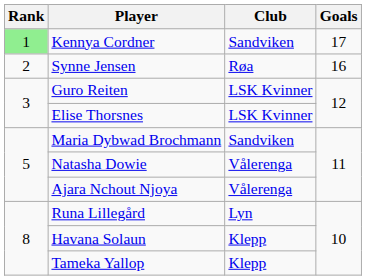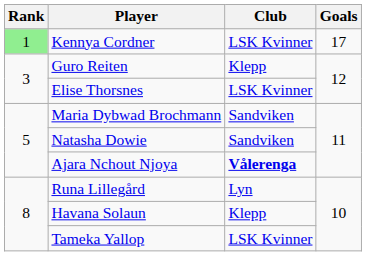 <table class="wikitable" style="text-align:center">
 <tr>
 <th>Rank</th>
 <th>Player</th>
 <th>Club</th>
 <th>Goals</th>
 </tr>
 <tr>
 <td rowspan="1" style="background: lightgreen;">1</td>
 <td align="left"> <a href='#'>Kennya Cordner</a></td>
-<td align="left"><a href='#'>Sandviken</a></td>
+<td align="left"><a href='#'>LSK Kvinner</a></td>
 <td rowspan="1">17</td>
-</tr>
-<tr>
-<td rowspan="1">2</td>
-<td align="left"> <a href='#'>Synne Jensen</a></td>
-<td align="left"><a href='#'>Røa</a></td>
-<td rowspan="1">16</td>
 </tr>
 <tr>
 <td rowspan="2">3</td>
 <td align="left"> <a href='#'>Guro Reiten</a></td>
-<td align="left"><a href='#'>LSK Kvinner</a></td>
+<td align="left"><a href='#'>Klepp</a></td>
 <td rowspan="2">12</td>
 </tr>
 <tr>
 <td align="left"> <a href='#'>Elise Thorsnes</a></td>
 <td align="left"><a href='#'>LSK Kvinner</a></td>
 </tr>
 <tr>
 <td rowspan="3">5</td>
 <td align="left"> <a href='#'>Maria Dybwad Brochmann</a></td>
 <td align="left"><a href='#'>Sandviken</a></td>
 <td rowspan="3">11</td>
 </tr>
 <tr>
 <td align="left"> <a href='#'>Natasha Dowie</a></td>
-<td align="left"><a href='#'>Vålerenga</a></td>
+<td align="left"><a href='#'>Sandviken</a></td>
 </tr>
 <tr>
 <td align="left"> <a href='#'>Ajara Nchout Njoya</a></td>
-<td align="left"><a href='#'>Vålerenga</a></td>
+<td align="left"><strong><a href='#'>Vålerenga</a></strong></td>
 </tr>
 <tr>
 <td rowspan="3">8</td>
 <td align="left"> <a href='#'>Runa Lillegård</a></td>
 <td align="left"><a href='#'>Lyn</a></td>
 <td rowspan="3">10</td>
 </tr>
 <tr>
 <td align="left"> <a href='#'>Havana Solaun</a></td>
 <td align="left"><a href='#'>Klepp</a></td>
 </tr>
 <tr>
 <td align="left"> <a href='#'>Tameka Yallop</a></td>
-<td align="left"><a href='#'>Klepp</a></td>
+<td align="left"><a href='#'>LSK Kvinner</a></td>
 </tr>
 </table>
